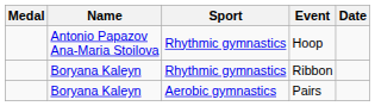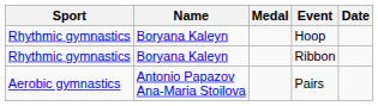 <table class="wikitable sortable" style="font-size: 95%;">
 <tr>
+<th>Sport</th>
+<th>Name</th>
 <th>Medal</th>
-<th>Name</th>
-<th>Sport</th>
 <th>Event</th>
 <th>Date</th>
 </tr>
 <tr>
+<td><a href='#'>Rhythmic gymnastics</a></td>
+<td><a href='#'>Boryana Kaleyn</a></td>
 <td></td>
-<td><a href='#'>Antonio Papazov</a> <br> <a href='#'>Ana-Maria Stoilova</a></td>
-<td><a href='#'>Rhythmic gymnastics</a></td>
 <td>Hoop</td>
 <td></td>
 </tr>
 <tr>
+<td><a href='#'>Rhythmic gymnastics</a></td>
+<td><a href='#'>Boryana Kaleyn</a></td>
 <td></td>
-<td><a href='#'>Boryana Kaleyn</a></td>
-<td><a href='#'>Rhythmic gymnastics</a></td>
 <td>Ribbon</td>
 <td></td>
 </tr>
 <tr>
+<td><a href='#'>Aerobic gymnastics</a></td>
+<td><a href='#'>Antonio Papazov</a> <br> <a href='#'>Ana-Maria Stoilova</a></td>
 <td></td>
-<td><a href='#'>Boryana Kaleyn</a></td>
-<td><a href='#'>Aerobic gymnastics</a></td>
 <td>Pairs</td>
 <td></td>
 </tr>
 </table>
